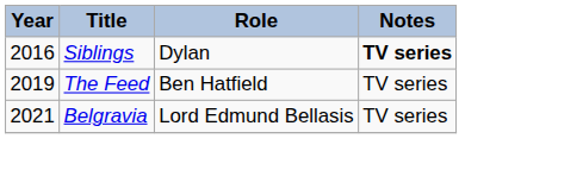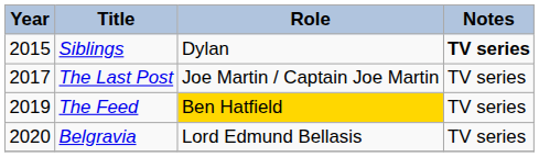 <table class = "wikitable sortable">
 <tr>
 <th style="background:#B0C4DE;">Year</th>
 <th style="background:#B0C4DE;">Title</th>
 <th style="background:#B0C4DE;">Role</th>
 <th style="background:#B0C4DE;">Notes</th>
 </tr>
 <tr>
-<td>2016</td>
+<td>2015</td>
 <td><em><a href='#'>Siblings</a></em></td>
 <td>Dylan</td>
 <td><strong>TV series</strong></td>
 </tr>
 <tr>
-<td>2019</td>
-<td><em><a href='#'>The Feed</a></em></td>
-<td>Ben Hatfield</td>
+<td>2017</td>
+<td><em><a href='#'>The Last Post</a></em></td>
+<td>Joe Martin / Captain Joe Martin</td>
 <td>TV series</td>
 </tr>
 <tr>
-<td>2021</td>
+<td>2019</td>
+<td><em><a href='#'>The Feed</a></em></td>
+<td style="background: gold;">Ben Hatfield</td>
+<td>TV series</td>
+</tr>
+<tr>
+<td>2020</td>
 <td><em><a href='#'>Belgravia</a></em></td>
 <td>Lord Edmund Bellasis</td>
 <td>TV series</td>
 </tr>
 <tr>
 </tr>
 </table>
